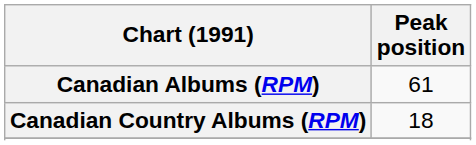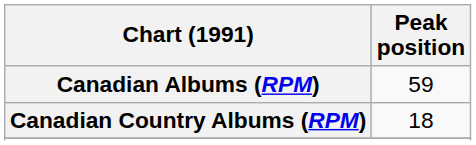 <table class="wikitable sortable plainrowheaders" style="text-align:center">
 <tr>
 <th scope="col">Chart (1991)</th>
 <th scope="col">Peak<br> position</th>
 </tr>
 <tr>
 <th scope="row">Canadian Albums (<em><a href='#'>RPM</a></em>)</th>
-<td>61</td>
+<td>59</td>
 </tr>
 <tr>
 <th scope="row">Canadian Country Albums (<em><a href='#'>RPM</a></em>)</th>
 <td>18</td>
 </tr>
 <tr>
 </tr>
 <tr>
 </tr>
 </table>
